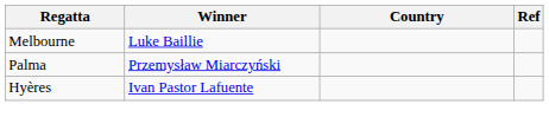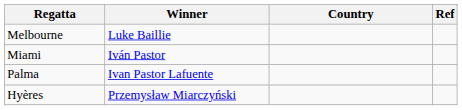 <table class="wikitable">
 <tr>
 <th width=120>Regatta</th>
 <th width=200px>Winner</th>
 <th width=200px>Country</th>
 <th>Ref</th>
 </tr>
 <tr>
 <td>Melbourne</td>
 <td><a href='#'>Luke Baillie</a></td>
 <td></td>
 <td></td>
 </tr>
 <tr>
+<td>Miami</td>
+<td><a href='#'>Iván Pastor</a></td>
+<td></td>
+<td></td>
+</tr>
+<tr>
 <td>Palma</td>
-<td><a href='#'>Przemysław Miarczyński</a></td>
+<td><a href='#'>Ivan Pastor Lafuente</a></td>
 <td></td>
 <td></td>
 </tr>
 <tr>
 <td>Hyères</td>
-<td><a href='#'>Ivan Pastor Lafuente</a></td>
+<td><a href='#'>Przemysław Miarczyński</a></td>
 <td></td>
 <td></td>
 </tr>
 </table>
